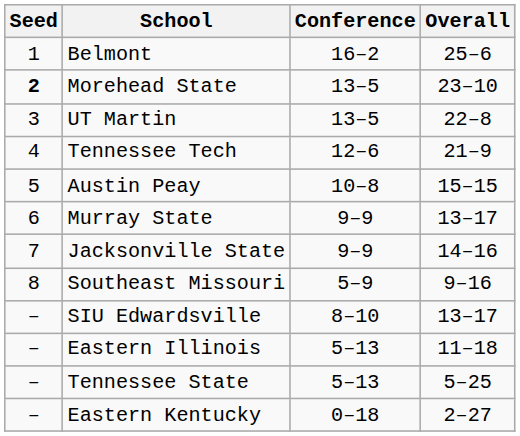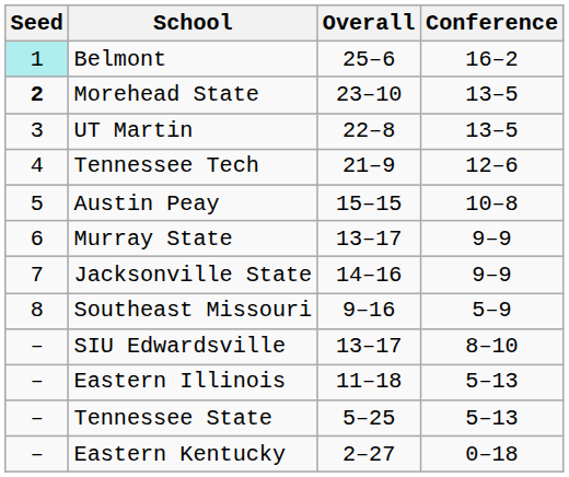 <table class="wikitable" style="text-align:center">
 <tr>
 <th>Seed</th>
 <th>School</th>
+<th>Overall</th>
 <th>Conference</th>
-<th>Overall</th>
 </tr>
 <tr>
-<td>1</td>
+<td style="background: paleturquoise;">1</td>
 <td align=left>Belmont</td>
+<td>25–6</td>
 <td>16–2</td>
-<td>25–6</td>
 </tr>
 <tr>
 <td><strong>2</strong></td>
 <td align=left>Morehead State</td>
+<td>23–10</td>
 <td>13–5</td>
-<td>23–10</td>
 </tr>
 <tr>
 <td>3</td>
 <td align=left>UT Martin</td>
+<td>22–8</td>
 <td>13–5</td>
-<td>22–8</td>
 </tr>
 <tr>
 <td>4</td>
 <td align=left>Tennessee Tech</td>
+<td>21–9</td>
 <td>12–6</td>
-<td>21–9</td>
 </tr>
 <tr>
 <td>5</td>
 <td align=left>Austin Peay</td>
+<td>15–15</td>
 <td>10–8</td>
-<td>15–15</td>
 </tr>
 <tr>
 <td>6</td>
 <td align=left>Murray State</td>
+<td>13–17</td>
 <td>9–9</td>
-<td>13–17</td>
 </tr>
 <tr>
 <td>7</td>
 <td align=left>Jacksonville State</td>
+<td>14–16</td>
 <td>9–9</td>
-<td>14–16</td>
 </tr>
 <tr>
 <td>8</td>
 <td align=left>Southeast Missouri</td>
+<td>9–16</td>
 <td>5–9</td>
-<td>9–16</td>
 </tr>
 <tr>
 <td>–</td>
 <td align=left>SIU Edwardsville</td>
+<td>13–17</td>
 <td>8–10</td>
-<td>13–17</td>
 </tr>
 <tr>
 <td>–</td>
 <td align=left>Eastern Illinois</td>
+<td>11–18</td>
 <td>5–13</td>
-<td>11–18</td>
 </tr>
 <tr>
 <td>–</td>
 <td align=left>Tennessee State</td>
+<td>5–25</td>
 <td>5–13</td>
-<td>5–25</td>
 </tr>
 <tr>
 <td>–</td>
 <td align=left>Eastern Kentucky</td>
+<td>2–27</td>
 <td>0–18</td>
-<td>2–27</td>
 </tr>
 </table>
